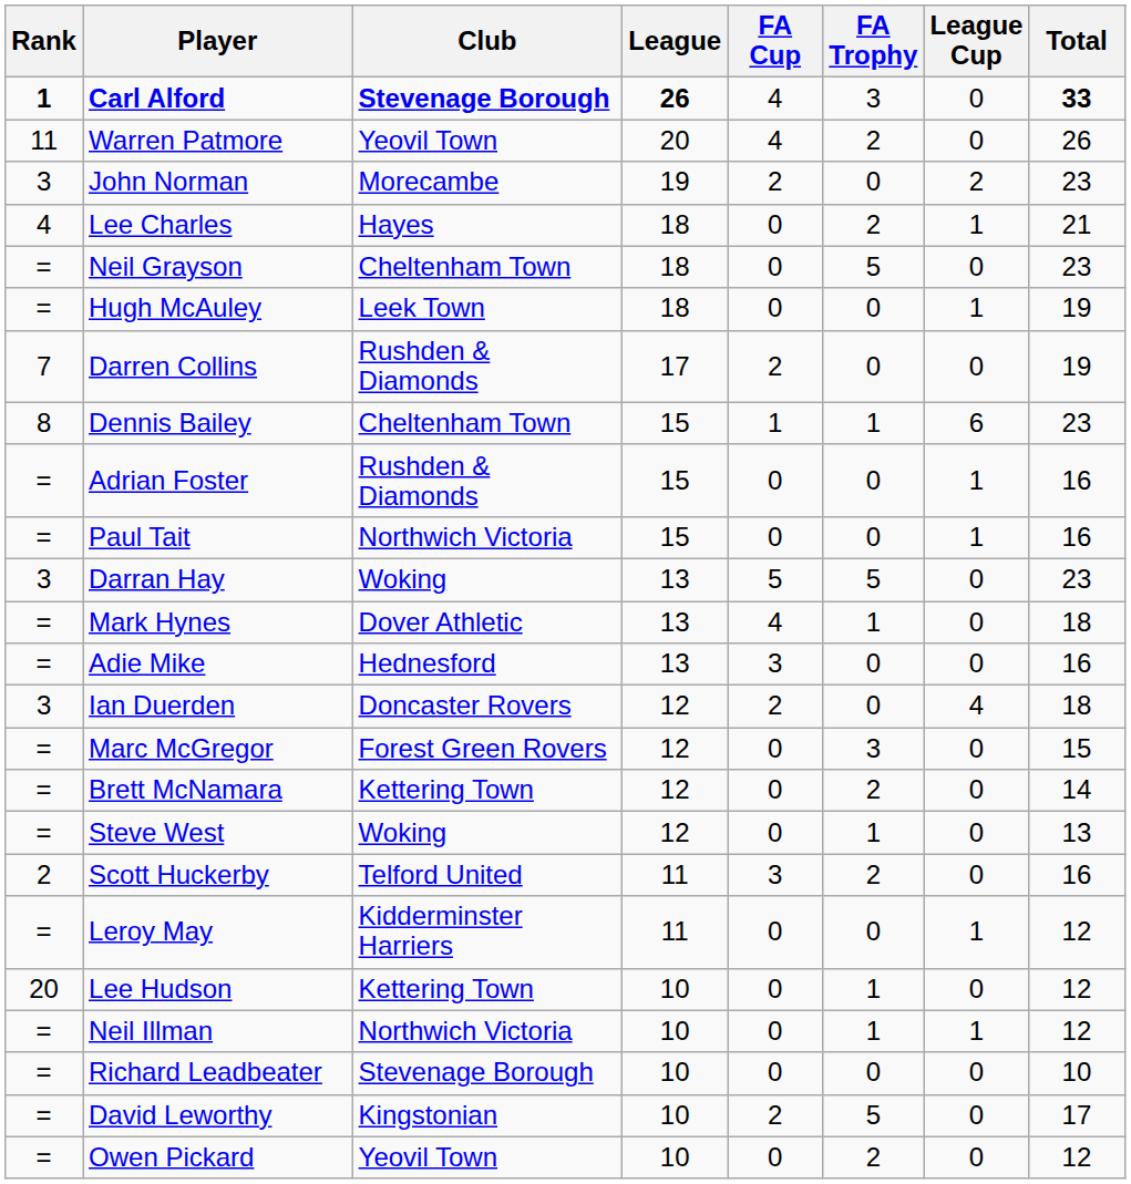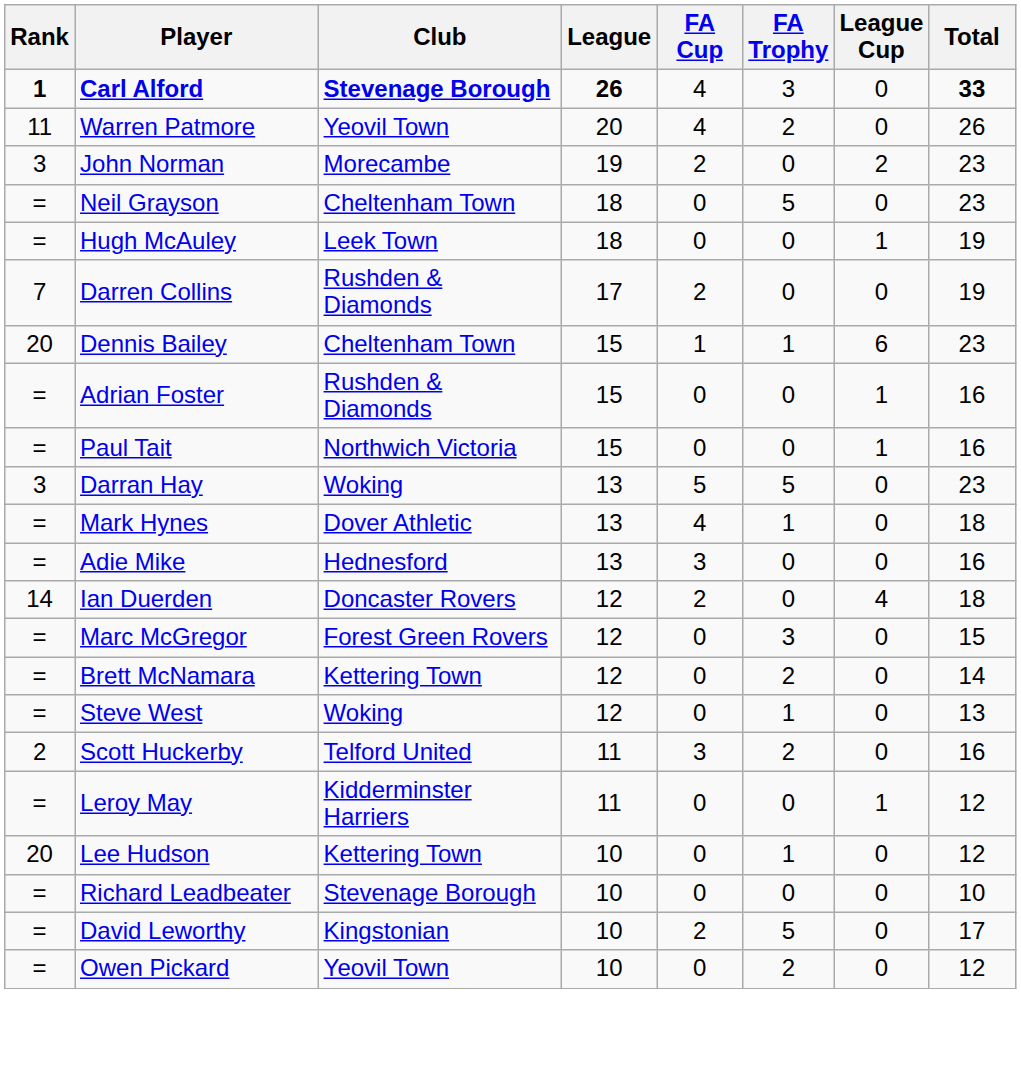 <table class="wikitable" style="text-align: center;">
 <tr>
 <th width=20>Rank</th>
 <th width=155>Player</th>
 <th width=155>Club</th>
 <th width=50>League</th>
 <th width=50><a href='#'>FA Cup</a></th>
 <th width=50><a href='#'>FA Trophy</a></th>
 <th width=50>League Cup</th>
 <th width=50>Total</th>
 </tr>
 <tr>
 <td><strong>1</strong></td>
 <td align=left><strong> <a href='#'>Carl Alford</a> </strong></td>
 <td align=left><strong> <a href='#'>Stevenage Borough</a> </strong></td>
 <td><strong>26</strong></td>
 <td>4</td>
 <td>3</td>
 <td>0</td>
 <td><strong>33</strong></td>
 </tr>
 <tr>
 <td>11</td>
 <td align=left><a href='#'>Warren Patmore</a></td>
 <td align=left><a href='#'>Yeovil Town</a></td>
 <td>20</td>
 <td>4</td>
 <td>2</td>
 <td>0</td>
 <td>26</td>
 </tr>
 <tr>
 <td>3</td>
 <td align=left><a href='#'>John Norman</a></td>
 <td align=left><a href='#'>Morecambe</a></td>
 <td>19</td>
 <td>2</td>
 <td>0</td>
 <td>2</td>
 <td>23</td>
 </tr>
 <tr>
-<td>4</td>
-<td align=left><a href='#'>Lee Charles</a></td>
-<td align=left><a href='#'>Hayes</a></td>
-<td>18</td>
-<td>0</td>
-<td>2</td>
-<td>1</td>
-<td>21</td>
-</tr>
-<tr>
 <td>=</td>
 <td align=left><a href='#'>Neil Grayson</a></td>
 <td align=left><a href='#'>Cheltenham Town</a></td>
 <td>18</td>
 <td>0</td>
 <td>5</td>
 <td>0</td>
 <td>23</td>
 </tr>
 <tr>
 <td>=</td>
 <td align=left><a href='#'>Hugh McAuley</a></td>
 <td align=left><a href='#'>Leek Town</a></td>
 <td>18</td>
 <td>0</td>
 <td>0</td>
 <td>1</td>
 <td>19</td>
 </tr>
 <tr>
 <td>7</td>
 <td align=left><a href='#'>Darren Collins</a></td>
 <td align=left><a href='#'>Rushden & Diamonds</a></td>
 <td>17</td>
 <td>2</td>
 <td>0</td>
 <td>0</td>
 <td>19</td>
 </tr>
 <tr>
-<td>8</td>
+<td>20</td>
 <td align=left><a href='#'>Dennis Bailey</a></td>
 <td align=left><a href='#'>Cheltenham Town</a></td>
 <td>15</td>
 <td>1</td>
 <td>1</td>
 <td>6</td>
 <td>23</td>
 </tr>
 <tr>
 <td>=</td>
 <td align=left><a href='#'>Adrian Foster</a></td>
 <td align=left><a href='#'>Rushden & Diamonds</a></td>
 <td>15</td>
 <td>0</td>
 <td>0</td>
 <td>1</td>
 <td>16</td>
 </tr>
 <tr>
 <td>=</td>
 <td align=left><a href='#'>Paul Tait</a></td>
 <td align=left><a href='#'>Northwich Victoria</a></td>
 <td>15</td>
 <td>0</td>
 <td>0</td>
 <td>1</td>
 <td>16</td>
 </tr>
 <tr>
 <td>3</td>
 <td align=left><a href='#'>Darran Hay</a></td>
 <td align=left><a href='#'>Woking</a></td>
 <td>13</td>
 <td>5</td>
 <td>5</td>
 <td>0</td>
 <td>23</td>
 </tr>
 <tr>
 <td>=</td>
 <td align=left><a href='#'>Mark Hynes</a></td>
 <td align=left><a href='#'>Dover Athletic</a></td>
 <td>13</td>
 <td>4</td>
 <td>1</td>
 <td>0</td>
 <td>18</td>
 </tr>
 <tr>
 <td>=</td>
 <td align=left><a href='#'>Adie Mike</a></td>
 <td align=left><a href='#'>Hednesford</a></td>
 <td>13</td>
 <td>3</td>
 <td>0</td>
 <td>0</td>
 <td>16</td>
 </tr>
 <tr>
-<td>3</td>
+<td>14</td>
 <td align=left><a href='#'>Ian Duerden</a></td>
 <td align=left><a href='#'>Doncaster Rovers</a></td>
 <td>12</td>
 <td>2</td>
 <td>0</td>
 <td>4</td>
 <td>18</td>
 </tr>
 <tr>
 <td>=</td>
 <td align=left><a href='#'>Marc McGregor</a></td>
 <td align=left><a href='#'>Forest Green Rovers</a></td>
 <td>12</td>
 <td>0</td>
 <td>3</td>
 <td>0</td>
 <td>15</td>
 </tr>
 <tr>
 <td>=</td>
 <td align=left><a href='#'>Brett McNamara</a></td>
 <td align=left><a href='#'>Kettering Town</a></td>
 <td>12</td>
 <td>0</td>
 <td>2</td>
 <td>0</td>
 <td>14</td>
 </tr>
 <tr>
 <td>=</td>
 <td align=left><a href='#'>Steve West</a></td>
 <td align=left><a href='#'>Woking</a></td>
 <td>12</td>
 <td>0</td>
 <td>1</td>
 <td>0</td>
 <td>13</td>
 </tr>
 <tr>
 <td>2</td>
 <td align=left><a href='#'>Scott Huckerby</a></td>
 <td align=left><a href='#'>Telford United</a></td>
 <td>11</td>
 <td>3</td>
 <td>2</td>
 <td>0</td>
 <td>16</td>
 </tr>
 <tr>
 <td>=</td>
 <td align=left><a href='#'>Leroy May</a></td>
 <td align=left><a href='#'>Kidderminster Harriers</a></td>
 <td>11</td>
 <td>0</td>
 <td>0</td>
 <td>1</td>
 <td>12</td>
 </tr>
 <tr>
 <td>20</td>
 <td align=left><a href='#'>Lee Hudson</a></td>
 <td align=left><a href='#'>Kettering Town</a></td>
 <td>10</td>
 <td>0</td>
 <td>1</td>
 <td>0</td>
 <td>12</td>
 </tr>
 <tr>
 <td>=</td>
-<td align=left><a href='#'>Neil Illman</a></td>
-<td align=left><a href='#'>Northwich Victoria</a></td>
-<td>10</td>
-<td>0</td>
-<td>1</td>
-<td>1</td>
-<td>12</td>
-</tr>
-<tr>
-<td>=</td>
 <td align=left><a href='#'>Richard Leadbeater</a></td>
 <td align=left><a href='#'>Stevenage Borough</a></td>
 <td>10</td>
 <td>0</td>
 <td>0</td>
 <td>0</td>
 <td>10</td>
 </tr>
 <tr>
 <td>=</td>
 <td align=left><a href='#'>David Leworthy</a></td>
 <td align=left><a href='#'>Kingstonian</a></td>
 <td>10</td>
 <td>2</td>
 <td>5</td>
 <td>0</td>
 <td>17</td>
 </tr>
 <tr>
 <td>=</td>
 <td align=left><a href='#'>Owen Pickard</a></td>
 <td align=left><a href='#'>Yeovil Town</a></td>
 <td>10</td>
 <td>0</td>
 <td>2</td>
 <td>0</td>
 <td>12</td>
 </tr>
 </table>
